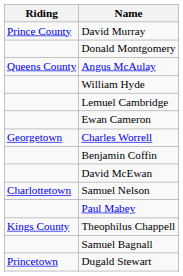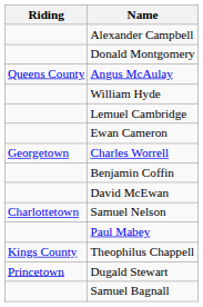 <table class="wikitable">
 <tr>
 <th>Riding</th>
 <th>Name</th>
 </tr>
 <tr>
-<td><a href='#'>Prince County</a></td>
-<td>David Murray</td>
+<td></td>
+<td>Alexander Campbell</td>
 </tr>
 <tr>
 <td></td>
 <td>Donald Montgomery</td>
 </tr>
 <tr>
 <td><a href='#'>Queens County</a></td>
 <td><a href='#'>Angus McAulay</a></td>
 </tr>
 <tr>
 <td></td>
 <td>William Hyde</td>
 </tr>
 <tr>
 <td></td>
 <td>Lemuel Cambridge</td>
 </tr>
 <tr>
 <td></td>
 <td>Ewan Cameron</td>
 </tr>
 <tr>
 <td><a href='#'>Georgetown</a></td>
 <td><a href='#'>Charles Worrell</a></td>
 </tr>
 <tr>
 <td></td>
 <td>Benjamin Coffin</td>
 </tr>
 <tr>
 <td></td>
 <td>David McEwan</td>
 </tr>
 <tr>
 <td><a href='#'>Charlottetown</a></td>
 <td>Samuel Nelson</td>
 </tr>
 <tr>
 <td></td>
 <td><a href='#'>Paul Mabey</a></td>
 </tr>
 <tr>
 <td><a href='#'>Kings County</a></td>
 <td>Theophilus Chappell</td>
 </tr>
 <tr>
+<td><a href='#'>Princetown</a></td>
+<td>Dugald Stewart</td>
+</tr>
+<tr>
 <td></td>
 <td>Samuel Bagnall</td>
 </tr>
-<tr>
-<td><a href='#'>Princetown</a></td>
-<td>Dugald Stewart</td>
-</tr>
 </table>
